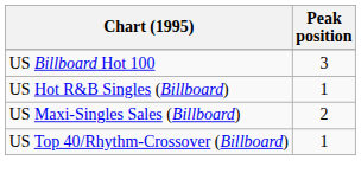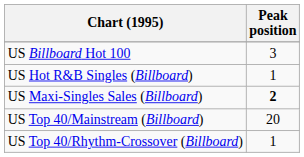 <table class="wikitable sortable">
 <tr>
 <th>Chart (1995)</th>
 <th>Peak<br>position</th>
 </tr>
 <tr>
 </tr>
 <tr>
 </tr>
 <tr>
 </tr>
 <tr>
 </tr>
 <tr>
 </tr>
 <tr>
 <td>US <a href='#'><em>Billboard</em> Hot 100</a></td>
 <td align="center">3</td>
 </tr>
 <tr>
 <td>US <a href='#'>Hot R&B Singles</a> (<em><a href='#'>Billboard</a></em>)</td>
 <td align="center">1</td>
 </tr>
 <tr>
 <td>US <a href='#'>Maxi-Singles Sales</a> (<em><a href='#'>Billboard</a></em>)</td>
-<td align="center">2</td>
+<td align="center"><strong>2</strong></td>
+</tr>
+<tr>
+<td>US <a href='#'>Top 40/Mainstream</a> (<em><a href='#'>Billboard</a></em>)</td>
+<td align="center">20</td>
 </tr>
 <tr>
 <td>US <a href='#'>Top 40/Rhythm-Crossover</a> (<em><a href='#'>Billboard</a></em>)</td>
 <td align="center">1</td>
 </tr>
 </table>
